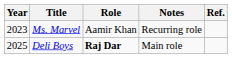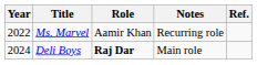 <table class="wikitable plainrowheaders">
 <tr>
 <th scope="col">Year</th>
 <th scope="col">Title</th>
 <th scope="col">Role</th>
 <th scope="col">Notes</th>
 <th>Ref.</th>
 </tr>
 <tr>
-<td>2023</td>
+<td>2022</td>
 <td><a href='#'><em>Ms. Marvel</em></a></td>
 <td>Aamir Khan</td>
 <td>Recurring role</td>
 <td></td>
 </tr>
 <tr>
-<td scope="row">2025</td>
+<td scope="row">2024</td>
 <td><a href='#'><em>Deli Boys</em></a></td>
 <td><strong>Raj Dar</strong></td>
 <td>Main role</td>
 <td></td>
 </tr>
 </table>
